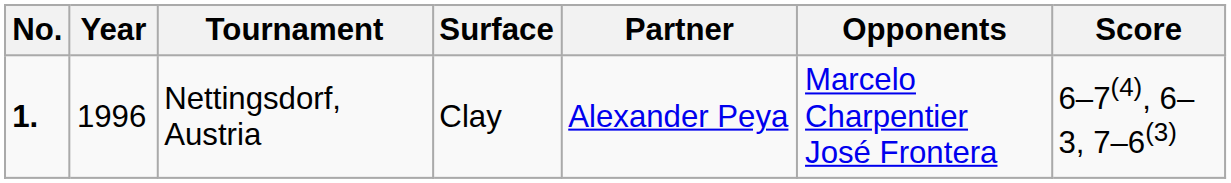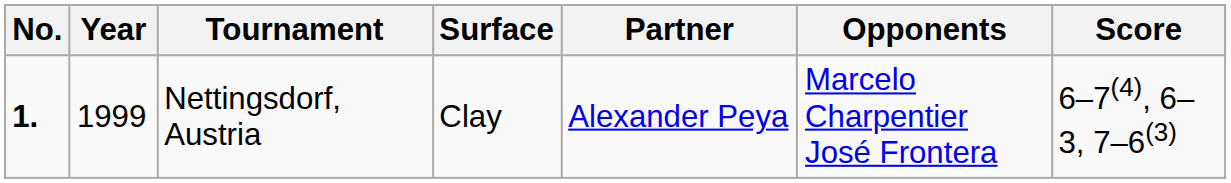 <table class="sortable wikitable" style=font-size:97%>
 <tr>
 <th style="width:20px" class="unsortable">No.</th>
 <th style="width:40px">Year</th>
 <th style="width:220px">Tournament</th>
 <th style="width:50px">Surface</th>
 <th style="width:200px">Partner</th>
 <th style="width:200px">Opponents</th>
 <th style="width:160px" class="unsortable">Score</th>
 </tr>
 <tr>
 <td><strong>1.</strong></td>
-<td>1996</td>
+<td>1999</td>
 <td>Nettingsdorf, Austria</td>
 <td>Clay</td>
 <td> <a href='#'>Alexander Peya</a></td>
 <td> <a href='#'>Marcelo Charpentier</a><br> <a href='#'>José Frontera</a></td>
 <td>6–7<sup>(4)</sup>, 6–3, 7–6<sup>(3)</sup></td>
 </tr>
 </table>
